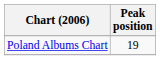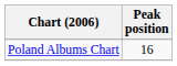 <table class="wikitable sortable">
 <tr>
 <th>Chart (2006)</th>
 <th>Peak<br>position</th>
 </tr>
 <tr>
 </tr>
 <tr>
 </tr>
 <tr>
 </tr>
 <tr>
 </tr>
 <tr>
 </tr>
 <tr>
 </tr>
 <tr>
 </tr>
 <tr>
 </tr>
 <tr>
 </tr>
 <tr>
 </tr>
 <tr>
 </tr>
 <tr>
 </tr>
 <tr>
 </tr>
 <tr>
 <td align="left"><a href='#'>Poland Albums Chart</a></td>
-<td align="center">19</td>
+<td align="center">16</td>
 </tr>
 <tr>
 </tr>
 <tr>
 </tr>
 <tr>
 </tr>
 <tr>
 </tr>
 <tr>
 </tr>
 <tr>
 </tr>
 </table>
